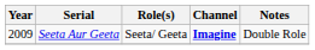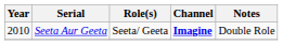 <table class="wikitable sortable">
 <tr>
 <th>Year</th>
 <th>Serial</th>
 <th>Role(s)</th>
 <th>Channel</th>
 <th>Notes</th>
 </tr>
 <tr>
-<td>2009</td>
+<td>2010</td>
 <td><em><a href='#'>Seeta Aur Geeta</a></em></td>
 <td>Seeta/ Geeta</td>
 <td><strong><a href='#'>Imagine</a></strong></td>
 <td>Double Role</td>
 </tr>
 <tr>
 </tr>
 </table>
